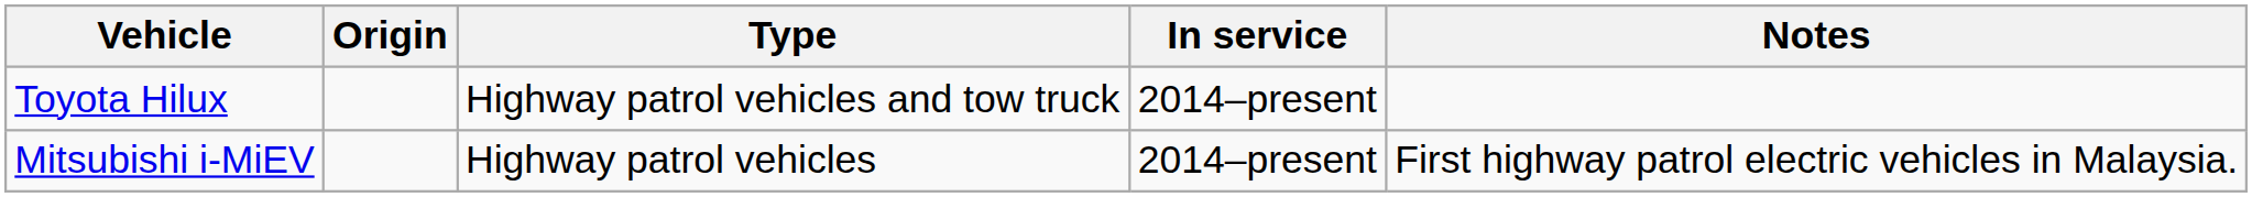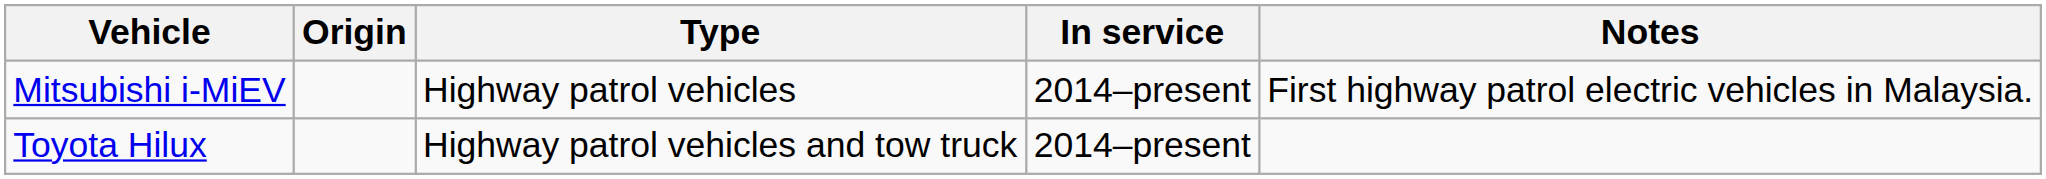 <table class=wikitable>
 <tr>
 <th style=text-align:center>Vehicle</th>
 <th style=text-align:center>Origin</th>
 <th style=text-align:center>Type</th>
 <th style=text-align:center>In service</th>
 <th style=text-align:center>Notes</th>
 </tr>
 <tr>
+<td><a href='#'>Mitsubishi i-MiEV</a></td>
+<td></td>
+<td>Highway patrol vehicles</td>
+<td>2014–present</td>
+<td>First highway patrol electric vehicles in Malaysia.</td>
+</tr>
+<tr>
 <td><a href='#'>Toyota Hilux</a></td>
 <td></td>
 <td>Highway patrol vehicles and tow truck</td>
 <td>2014–present</td>
 <td></td>
 </tr>
-<tr>
-<td><a href='#'>Mitsubishi i-MiEV</a></td>
-<td></td>
-<td>Highway patrol vehicles</td>
-<td>2014–present</td>
-<td>First highway patrol electric vehicles in Malaysia.</td>
-</tr>
 </table>
